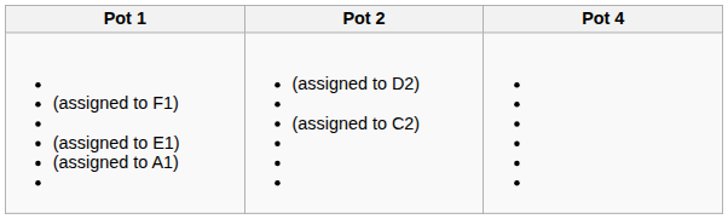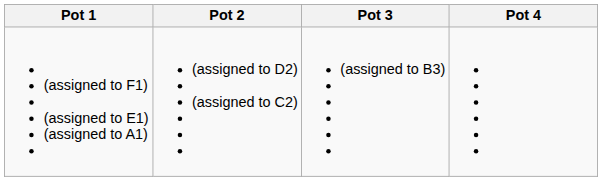 <table class="wikitable">
 <tr>
 <th style="width: 25%;">Pot 1</th>
 <th style="width: 25%;">Pot 2</th>
+<th style="width: 25%;">Pot 3</th>
 <th style="width: 25%;">Pot 4</th>
 </tr>
 <tr style="vertical-align: top;">
 <td><br><ul><li></li><li> (assigned to F1)</li><li></li><li> (assigned to E1)</li><li> (assigned to A1)</li><li></li></ul></td>
 <td><br><ul><li> (assigned to D2)</li><li></li><li> (assigned to C2)</li><li></li><li></li><li></li></ul></td>
+<td><br><ul><li> (assigned to B3)</li><li></li><li></li><li></li><li></li><li></li></ul></td>
 <td><br><ul><li></li><li></li><li></li><li></li><li></li><li></li></ul></td>
 </tr>
 </table>
